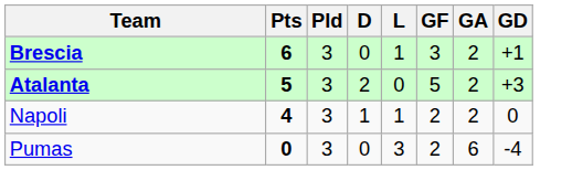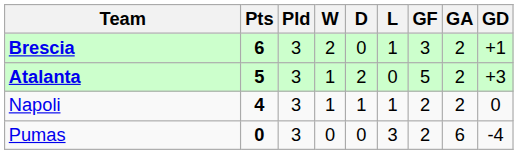 <table class="wikitable" style="text-align:center;">
 <tr>
 <th width=200>Team</th>
 <th width=20>Pts</th>
 <th width=20>Pld</th>
+<th width=20>W</th>
 <th width=20>D</th>
 <th width=20>L</th>
 <th width=20>GF</th>
 <th width=20>GA</th>
 <th width=20>GD</th>
 </tr>
 <tr style="background:#ccffcc">
 <td style="text-align:left"><strong> <a href='#'>Brescia</a></strong></td>
 <td><strong>6</strong></td>
 <td>3</td>
+<td>2</td>
 <td>0</td>
 <td>1</td>
 <td>3</td>
 <td>2</td>
 <td>+1</td>
 </tr>
 <tr style="background:#ccffcc">
 <td style="text-align:left"><strong> <a href='#'>Atalanta</a></strong></td>
 <td><strong>5</strong></td>
 <td>3</td>
+<td>1</td>
 <td>2</td>
 <td>0</td>
 <td>5</td>
 <td>2</td>
 <td>+3</td>
 </tr>
 <tr>
 <td style="text-align:left"> <a href='#'>Napoli</a></td>
 <td><strong>4</strong></td>
 <td>3</td>
 <td>1</td>
 <td>1</td>
+<td>1</td>
 <td>2</td>
 <td>2</td>
 <td>0</td>
 </tr>
 <tr>
 <td style="text-align:left"> <a href='#'>Pumas</a></td>
 <td><strong>0</strong></td>
 <td>3</td>
 <td>0</td>
+<td>0</td>
 <td>3</td>
 <td>2</td>
 <td>6</td>
 <td>-4</td>
 </tr>
 </table>
